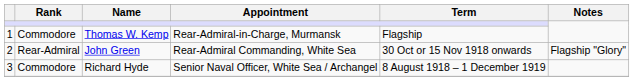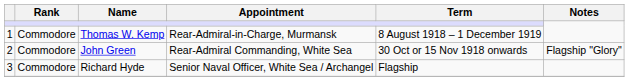 <table class="wikitable">
 <tr>
 <th></th>
 <th>Rank</th>
 <th>Name</th>
 <th>Appointment</th>
 <th>Term</th>
 <th>Notes</th>
 </tr>
 <tr>
 <td colspan="5" align="center" style="background:#dcdcfe;"></td>
 </tr>
 <tr>
 <td>1</td>
 <td>Commodore</td>
 <td><a href='#'>Thomas W. Kemp</a></td>
 <td>Rear-Admiral-in-Charge, Murmansk</td>
-<td>Flagship </td>
+<td>8 August 1918 – 1 December 1919</td>
 </tr>
 <tr>
 <td>2</td>
-<td>Rear-Admiral</td>
+<td>Commodore</td>
 <td><a href='#'>John Green</a></td>
 <td>Rear-Admiral Commanding, White Sea</td>
 <td>30 Oct or 15 Nov 1918 onwards</td>
 <td>Flagship "Glory"</td>
 </tr>
 <tr>
 <td>3</td>
 <td>Commodore</td>
 <td>Richard Hyde</td>
 <td>Senior Naval Officer, White Sea / Archangel</td>
-<td>8 August 1918 – 1 December 1919</td>
+<td>Flagship </td>
 <td></td>
 </tr>
 <tr>
 </tr>
 </table>
